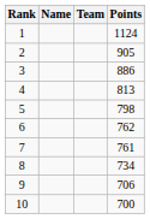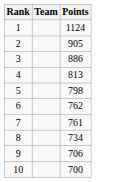 <table class="wikitable sortable">
 <tr>
 <th>Rank</th>
-<th>Name</th>
 <th>Team</th>
 <th>Points</th>
 </tr>
 <tr>
 <td align=center>1</td>
 <td></td>
-<td></td>
 <td align=center>1124</td>
 </tr>
 <tr>
 <td align=center>2</td>
-<td></td>
 <td></td>
 <td align=center>905</td>
 </tr>
 <tr>
 <td align=center>3</td>
 <td></td>
-<td></td>
 <td align=center>886</td>
 </tr>
 <tr>
 <td align=center>4</td>
-<td></td>
 <td></td>
 <td align=center>813</td>
 </tr>
 <tr>
 <td align=center>5</td>
 <td></td>
-<td></td>
 <td align=center>798</td>
 </tr>
 <tr>
 <td align=center>6</td>
-<td></td>
 <td></td>
 <td align=center>762</td>
 </tr>
 <tr>
 <td align=center>7</td>
 <td></td>
-<td></td>
 <td align=center>761</td>
 </tr>
 <tr>
 <td align=center>8</td>
-<td></td>
 <td></td>
 <td align=center>734</td>
 </tr>
 <tr>
 <td align=center>9</td>
 <td></td>
-<td></td>
 <td align=center>706</td>
 </tr>
 <tr>
 <td align=center>10</td>
 <td></td>
-<td></td>
 <td align=center>700</td>
 </tr>
 </table>
